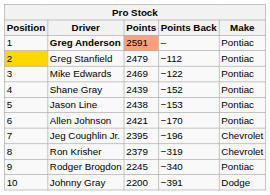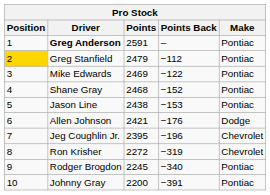 <table class="wikitable" style="font-size:90%;">
 <tr>
 <th colspan="5">Pro Stock</th>
 </tr>
 <tr>
 <th>Position</th>
 <th>Driver</th>
 <th>Points</th>
 <th>Points Back</th>
 <th>Make</th>
 </tr>
 <tr>
 <td>1</td>
 <td><strong>Greg Anderson</strong></td>
-<td style="background: lightsalmon;">2591</td>
+<td>2591</td>
 <td>–</td>
 <td>Pontiac</td>
 </tr>
 <tr>
 <td style="background: gold;">2</td>
 <td>Greg Stanfield</td>
 <td>2479</td>
 <td>−112</td>
 <td>Pontiac</td>
 </tr>
 <tr>
 <td>3</td>
 <td>Mike Edwards</td>
 <td>2469</td>
 <td>−122</td>
 <td>Pontiac</td>
 </tr>
 <tr>
 <td>4</td>
 <td>Shane Gray</td>
-<td>2439</td>
+<td>2468</td>
 <td>−152</td>
 <td>Pontiac</td>
 </tr>
 <tr>
 <td>5</td>
 <td>Jason Line</td>
 <td>2438</td>
 <td>−153</td>
 <td>Pontiac</td>
 </tr>
 <tr>
 <td>6</td>
 <td>Allen Johnson</td>
 <td>2421</td>
-<td>−170</td>
-<td>Pontiac</td>
+<td>−176</td>
+<td>Dodge</td>
 </tr>
 <tr>
 <td>7</td>
 <td>Jeg Coughlin Jr.</td>
 <td>2395</td>
 <td>−196</td>
 <td>Chevrolet</td>
 </tr>
 <tr>
 <td>8</td>
 <td>Ron Krisher</td>
-<td>2379</td>
+<td>2272</td>
 <td>−319</td>
 <td>Chevrolet</td>
 </tr>
 <tr>
 <td>9</td>
 <td>Rodger Brogdon</td>
 <td>2245</td>
 <td>−340</td>
 <td>Pontiac</td>
 </tr>
 <tr>
 <td>10</td>
 <td>Johnny Gray</td>
 <td>2200</td>
 <td>−391</td>
-<td>Dodge</td>
+<td>Pontiac</td>
 </tr>
 </table>
